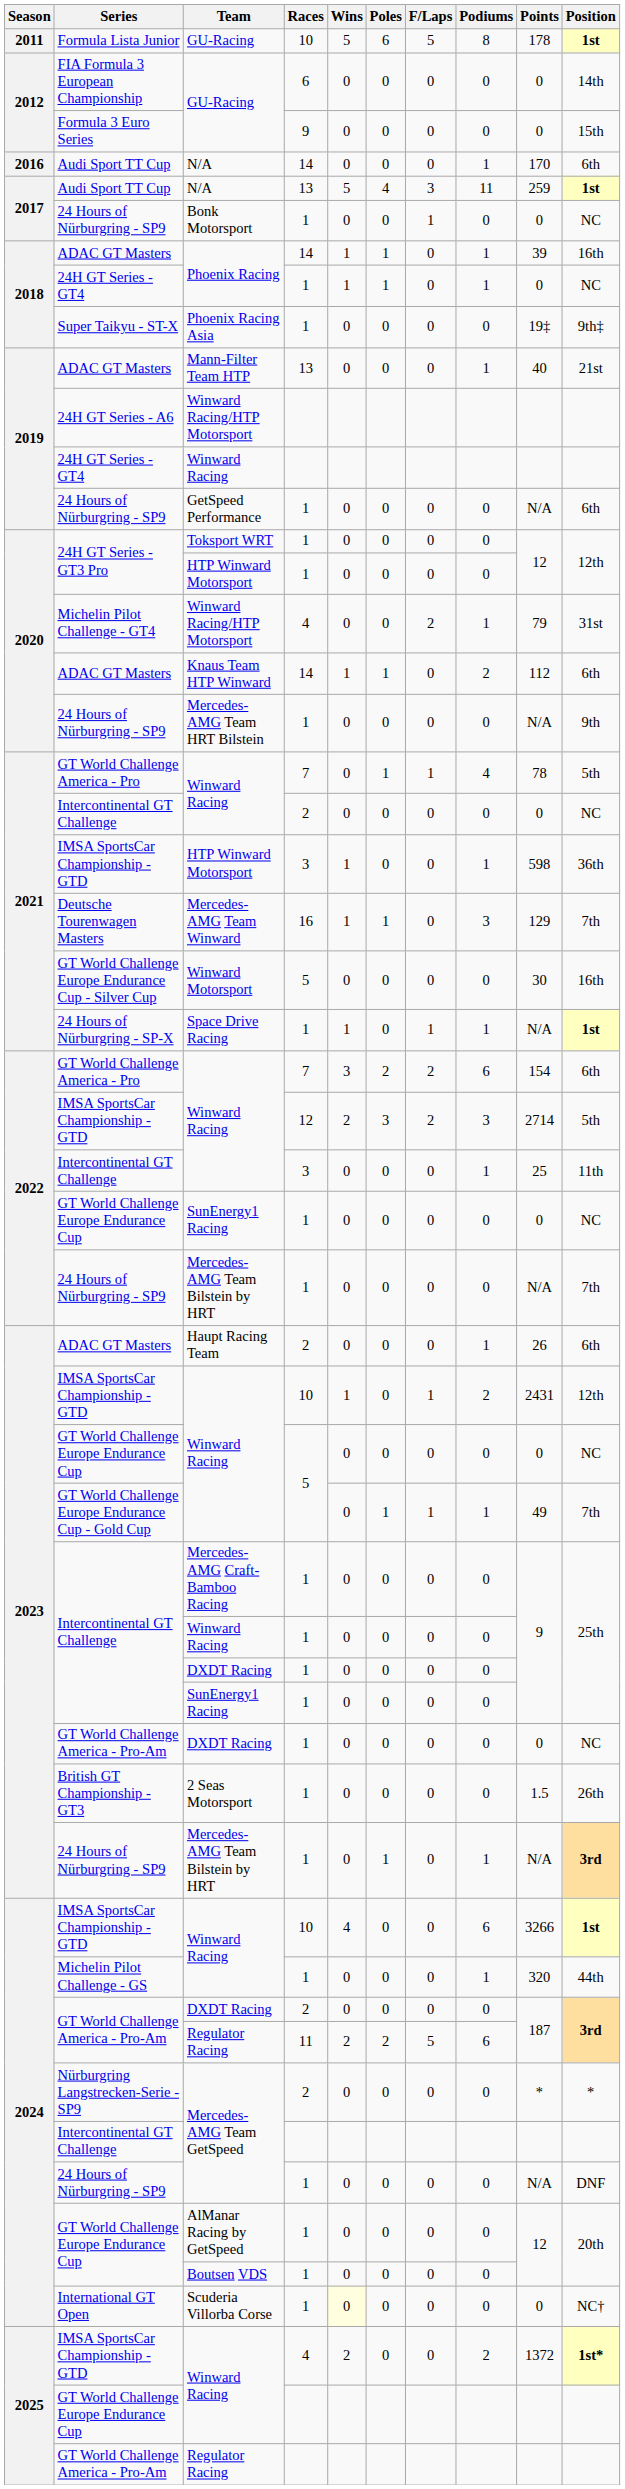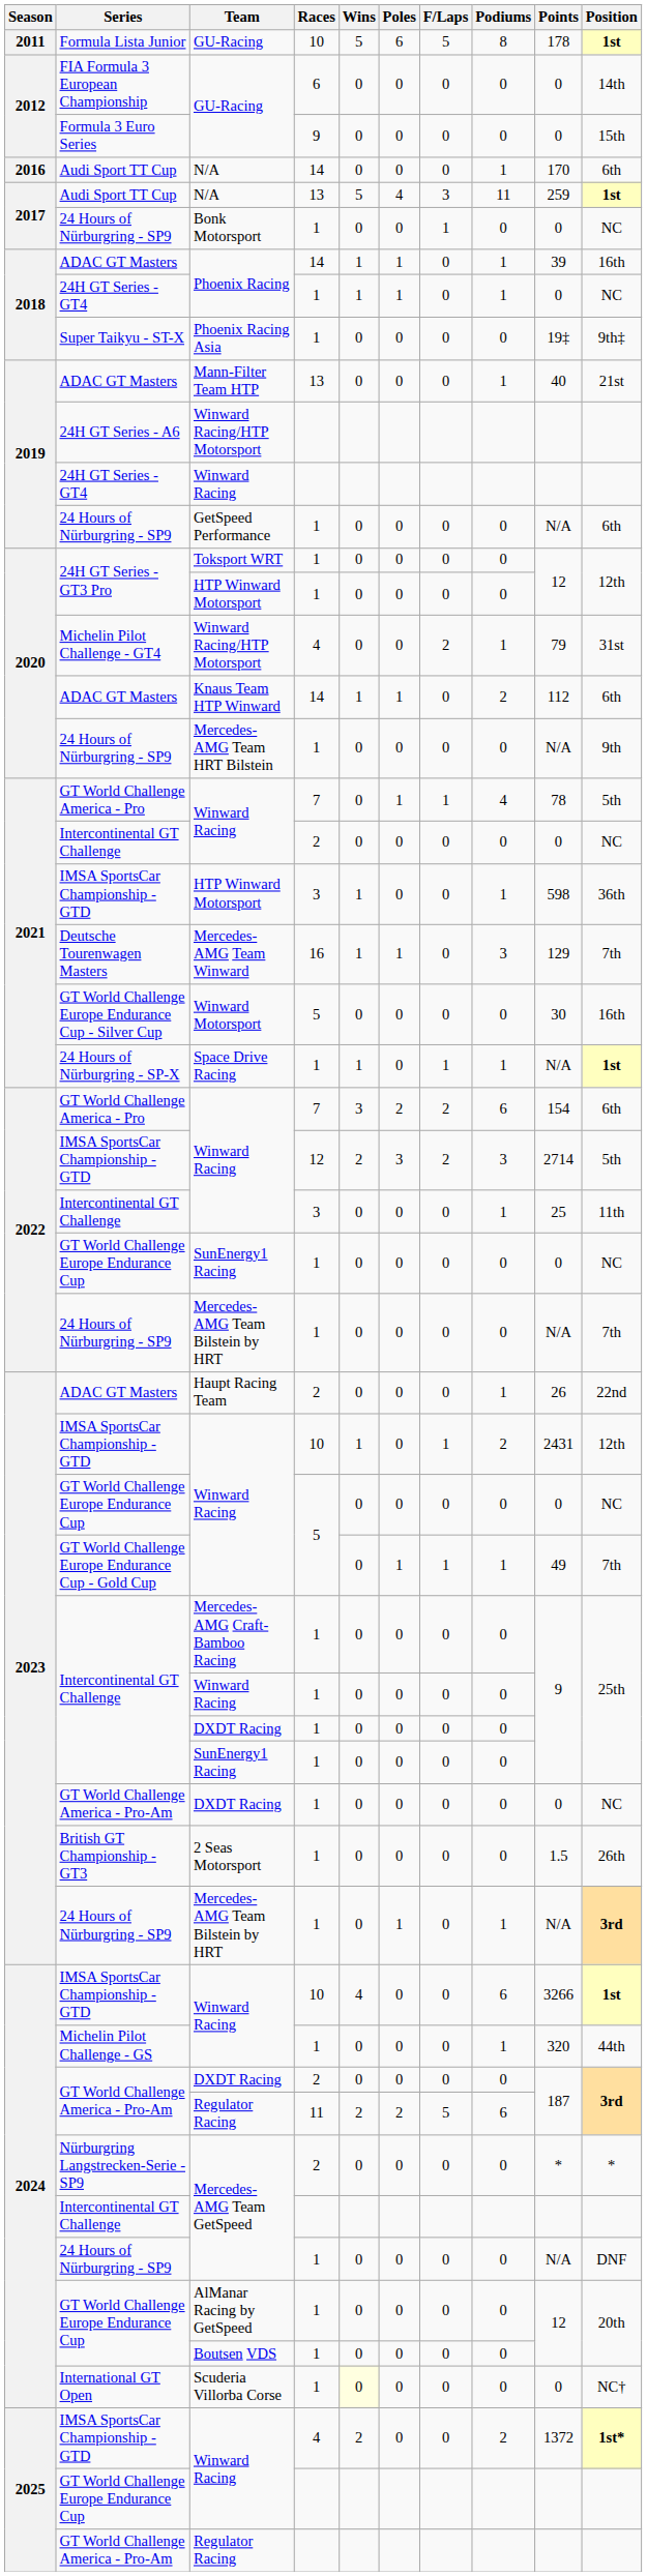 <table class="wikitable" style="font-size: 90%; text-align:center">
 <tr>
 <th>Season</th>
 <th>Series</th>
 <th>Team</th>
 <th>Races</th>
 <th>Wins</th>
 <th>Poles</th>
 <th>F/Laps</th>
 <th>Podiums</th>
 <th>Points</th>
 <th>Position</th>
 </tr>
 <tr>
 <th>2011</th>
 <td align=left><a href='#'>Formula Lista Junior</a></td>
 <td align="left"><a href='#'>GU-Racing</a></td>
 <td>10</td>
 <td>5</td>
 <td>6</td>
 <td>5</td>
 <td>8</td>
 <td>178</td>
 <td style="background:#FFFFBF;"><strong>1st</strong></td>
 </tr>
 <tr>
 <th rowspan="2">2012</th>
 <td align=left><a href='#'>FIA Formula 3 European Championship</a></td>
 <td rowspan="2" align=left><a href='#'>GU-Racing</a></td>
 <td>6</td>
 <td>0</td>
 <td>0</td>
 <td>0</td>
 <td>0</td>
 <td>0</td>
 <td>14th</td>
 </tr>
 <tr>
 <td align=left><a href='#'>Formula 3 Euro Series</a></td>
 <td>9</td>
 <td>0</td>
 <td>0</td>
 <td>0</td>
 <td>0</td>
 <td>0</td>
 <td>15th</td>
 </tr>
 <tr>
 <th>2016</th>
 <td align=left><a href='#'>Audi Sport TT Cup</a></td>
 <td align=left>N/A</td>
 <td>14</td>
 <td>0</td>
 <td>0</td>
 <td>0</td>
 <td>1</td>
 <td>170</td>
 <td>6th</td>
 </tr>
 <tr>
 <th rowspan="2">2017</th>
 <td align=left><a href='#'>Audi Sport TT Cup</a></td>
 <td align=left>N/A</td>
 <td>13</td>
 <td>5</td>
 <td>4</td>
 <td>3</td>
 <td>11</td>
 <td>259</td>
 <td style="background:#FFFFBF;"><strong>1st</strong></td>
 </tr>
 <tr>
 <td align=left><a href='#'>24 Hours of Nürburgring - SP9</a></td>
 <td align=left>Bonk Motorsport</td>
 <td>1</td>
 <td>0</td>
 <td>0</td>
 <td>1</td>
 <td>0</td>
 <td>0</td>
 <td>NC</td>
 </tr>
 <tr>
 <th rowspan="3">2018</th>
 <td align=left><a href='#'>ADAC GT Masters</a></td>
 <td rowspan="2" align=left><a href='#'>Phoenix Racing</a></td>
 <td>14</td>
 <td>1</td>
 <td>1</td>
 <td>0</td>
 <td>1</td>
 <td>39</td>
 <td>16th</td>
 </tr>
 <tr>
 <td align=left><a href='#'>24H GT Series - GT4</a></td>
 <td>1</td>
 <td>1</td>
 <td>1</td>
 <td>0</td>
 <td>1</td>
 <td>0</td>
 <td>NC</td>
 </tr>
 <tr>
 <td align=left><a href='#'>Super Taikyu - ST-X</a></td>
 <td align=left><a href='#'>Phoenix Racing Asia</a></td>
 <td>1</td>
 <td>0</td>
 <td>0</td>
 <td>0</td>
 <td>0</td>
 <td>19‡</td>
 <td>9th‡</td>
 </tr>
 <tr>
 <th rowspan="4">2019</th>
 <td align=left><a href='#'>ADAC GT Masters</a></td>
 <td align=left><a href='#'>Mann-Filter Team HTP</a></td>
 <td>13</td>
 <td>0</td>
 <td>0</td>
 <td>0</td>
 <td>1</td>
 <td>40</td>
 <td>21st</td>
 </tr>
 <tr>
 <td align=left><a href='#'>24H GT Series - A6</a></td>
 <td align=left><a href='#'>Winward Racing/HTP Motorsport</a></td>
 <td></td>
 <td></td>
 <td></td>
 <td></td>
 <td></td>
 <td></td>
 <td></td>
 </tr>
 <tr>
 <td align=left><a href='#'>24H GT Series - GT4</a></td>
 <td align=left><a href='#'>Winward Racing</a></td>
 <td></td>
 <td></td>
 <td></td>
 <td></td>
 <td></td>
 <td></td>
 <td></td>
 </tr>
 <tr>
 <td align=left><a href='#'>24 Hours of Nürburgring - SP9</a></td>
 <td align=left>GetSpeed Performance</td>
 <td>1</td>
 <td>0</td>
 <td>0</td>
 <td>0</td>
 <td>0</td>
 <td>N/A</td>
 <td>6th</td>
 </tr>
 <tr>
 <th rowspan="5">2020</th>
 <td rowspan="2" align="left"><a href='#'>24H GT Series - GT3 Pro</a></td>
 <td align="left"><a href='#'>Toksport WRT</a></td>
 <td>1</td>
 <td>0</td>
 <td>0</td>
 <td>0</td>
 <td>0</td>
 <td rowspan="2">12</td>
 <td rowspan="2">12th</td>
 </tr>
 <tr>
 <td align=left><a href='#'>HTP Winward Motorsport</a></td>
 <td>1</td>
 <td>0</td>
 <td>0</td>
 <td>0</td>
 <td>0</td>
 </tr>
 <tr>
 <td align=left><a href='#'>Michelin Pilot Challenge - GT4</a></td>
 <td align=left><a href='#'>Winward Racing/HTP Motorsport</a></td>
 <td>4</td>
 <td>0</td>
 <td>0</td>
 <td>2</td>
 <td>1</td>
 <td>79</td>
 <td>31st</td>
 </tr>
 <tr>
 <td align=left><a href='#'>ADAC GT Masters</a></td>
 <td align=left><a href='#'>Knaus Team HTP Winward</a></td>
 <td>14</td>
 <td>1</td>
 <td>1</td>
 <td>0</td>
 <td>2</td>
 <td>112</td>
 <td>6th</td>
 </tr>
 <tr>
 <td align=left><a href='#'>24 Hours of Nürburgring - SP9</a></td>
 <td align=left><a href='#'>Mercedes-AMG</a> Team HRT Bilstein</td>
 <td>1</td>
 <td>0</td>
 <td>0</td>
 <td>0</td>
 <td>0</td>
 <td>N/A</td>
 <td>9th</td>
 </tr>
 <tr>
 <th rowspan="6">2021</th>
 <td align="left"><a href='#'>GT World Challenge America - Pro</a></td>
 <td rowspan="2" align="left"><a href='#'>Winward Racing</a></td>
 <td>7</td>
 <td>0</td>
 <td>1</td>
 <td>1</td>
 <td>4</td>
 <td>78</td>
 <td>5th</td>
 </tr>
 <tr>
 <td align=left><a href='#'>Intercontinental GT Challenge</a></td>
 <td>2</td>
 <td>0</td>
 <td>0</td>
 <td>0</td>
 <td>0</td>
 <td>0</td>
 <td>NC</td>
 </tr>
 <tr>
 <td align=left><a href='#'>IMSA SportsCar Championship - GTD</a></td>
 <td align=left><a href='#'>HTP Winward Motorsport</a></td>
 <td>3</td>
 <td>1</td>
 <td>0</td>
 <td>0</td>
 <td>1</td>
 <td>598</td>
 <td>36th</td>
 </tr>
 <tr>
 <td align=left><a href='#'>Deutsche Tourenwagen Masters</a></td>
 <td align=left><a href='#'>Mercedes-AMG</a> <a href='#'>Team Winward</a></td>
 <td>16</td>
 <td>1</td>
 <td>1</td>
 <td>0</td>
 <td>3</td>
 <td>129</td>
 <td>7th</td>
 </tr>
 <tr>
 <td align=left><a href='#'>GT World Challenge Europe Endurance Cup - Silver Cup</a></td>
 <td align=left><a href='#'>Winward Motorsport</a></td>
 <td>5</td>
 <td>0</td>
 <td>0</td>
 <td>0</td>
 <td>0</td>
 <td>30</td>
 <td>16th</td>
 </tr>
 <tr>
 <td align=left><a href='#'>24 Hours of Nürburgring - SP-X</a></td>
 <td align=left><a href='#'>Space Drive Racing</a></td>
 <td>1</td>
 <td>1</td>
 <td>0</td>
 <td>1</td>
 <td>1</td>
 <td>N/A</td>
 <td style="background:#FFFFBF;"><strong>1st</strong></td>
 </tr>
 <tr>
 <th rowspan="5">2022</th>
 <td align=left><a href='#'>GT World Challenge America - Pro</a></td>
 <td rowspan="3" align="left"><a href='#'>Winward Racing</a></td>
 <td>7</td>
 <td>3</td>
 <td>2</td>
 <td>2</td>
 <td>6</td>
 <td>154</td>
 <td>6th</td>
 </tr>
 <tr>
 <td align=left><a href='#'>IMSA SportsCar Championship - GTD</a></td>
 <td>12</td>
 <td>2</td>
 <td>3</td>
 <td>2</td>
 <td>3</td>
 <td>2714</td>
 <td>5th</td>
 </tr>
 <tr>
 <td align=left><a href='#'>Intercontinental GT Challenge</a></td>
 <td>3</td>
 <td>0</td>
 <td>0</td>
 <td>0</td>
 <td>1</td>
 <td>25</td>
 <td>11th</td>
 </tr>
 <tr>
 <td align=left><a href='#'>GT World Challenge Europe Endurance Cup</a></td>
 <td align=left><a href='#'>SunEnergy1 Racing</a></td>
 <td>1</td>
 <td>0</td>
 <td>0</td>
 <td>0</td>
 <td>0</td>
 <td>0</td>
 <td>NC</td>
 </tr>
 <tr>
 <td align=left><a href='#'>24 Hours of Nürburgring - SP9</a></td>
 <td align=left><a href='#'>Mercedes-AMG</a> Team Bilstein by HRT</td>
 <td>1</td>
 <td>0</td>
 <td>0</td>
 <td>0</td>
 <td>0</td>
 <td>N/A</td>
 <td>7th</td>
 </tr>
 <tr>
 <th rowspan="11">2023</th>
 <td align=left><a href='#'>ADAC GT Masters</a></td>
 <td align=left>Haupt Racing Team</td>
 <td>2</td>
 <td>0</td>
 <td>0</td>
 <td>0</td>
 <td>1</td>
 <td>26</td>
-<td>6th</td>
+<td>22nd</td>
 </tr>
 <tr>
 <td align="left"><a href='#'>IMSA SportsCar Championship - GTD</a></td>
 <td rowspan="3" align="left"><a href='#'>Winward Racing</a></td>
 <td>10</td>
 <td>1</td>
 <td>0</td>
 <td>1</td>
 <td>2</td>
 <td>2431</td>
 <td>12th</td>
 </tr>
 <tr>
 <td align=left><a href='#'>GT World Challenge Europe Endurance Cup</a></td>
 <td rowspan="2">5</td>
 <td>0</td>
 <td>0</td>
 <td>0</td>
 <td>0</td>
 <td>0</td>
 <td>NC</td>
 </tr>
 <tr>
 <td align=left><a href='#'>GT World Challenge Europe Endurance Cup - Gold Cup</a></td>
 <td>0</td>
 <td>1</td>
 <td>1</td>
 <td>1</td>
 <td>49</td>
 <td>7th</td>
 </tr>
 <tr>
 <td rowspan="4" align="left"><a href='#'>Intercontinental GT Challenge</a></td>
 <td align=left><a href='#'>Mercedes-AMG</a> <a href='#'>Craft-Bamboo Racing</a></td>
 <td>1</td>
 <td>0</td>
 <td>0</td>
 <td>0</td>
 <td>0</td>
 <td rowspan="4">9</td>
 <td rowspan="4">25th</td>
 </tr>
 <tr>
 <td align=left><a href='#'>Winward Racing</a></td>
 <td>1</td>
 <td>0</td>
 <td>0</td>
 <td>0</td>
 <td>0</td>
 </tr>
 <tr>
 <td align="left"><a href='#'>DXDT Racing</a></td>
 <td>1</td>
 <td>0</td>
 <td>0</td>
 <td>0</td>
 <td>0</td>
 </tr>
 <tr>
 <td align=left><a href='#'>SunEnergy1 Racing</a></td>
 <td>1</td>
 <td>0</td>
 <td>0</td>
 <td>0</td>
 <td>0</td>
 </tr>
 <tr>
 <td align="left"><a href='#'>GT World Challenge America - Pro-Am</a></td>
 <td align=left><a href='#'>DXDT Racing</a></td>
 <td>1</td>
 <td>0</td>
 <td>0</td>
 <td>0</td>
 <td>0</td>
 <td>0</td>
 <td>NC</td>
 </tr>
 <tr>
 <td align=left><a href='#'>British GT Championship - GT3</a></td>
 <td align=left>2 Seas Motorsport</td>
 <td>1</td>
 <td>0</td>
 <td>0</td>
 <td>0</td>
 <td>0</td>
 <td>1.5</td>
 <td>26th</td>
 </tr>
 <tr>
 <td align=left><a href='#'>24 Hours of Nürburgring - SP9</a></td>
 <td align=left><a href='#'>Mercedes-AMG</a> Team Bilstein by HRT</td>
 <td>1</td>
 <td>0</td>
 <td>1</td>
 <td>0</td>
 <td>1</td>
 <td>N/A</td>
 <td style="background:#FFDF9F;"><strong>3rd</strong></td>
 </tr>
 <tr>
 <th rowspan="10">2024</th>
 <td align=left><a href='#'>IMSA SportsCar Championship - GTD</a></td>
 <td rowspan="2" align="left"><a href='#'>Winward Racing</a></td>
 <td>10</td>
 <td>4</td>
 <td>0</td>
 <td>0</td>
 <td>6</td>
 <td>3266</td>
 <td style="background:#FFFFBF;"><strong>1st</strong></td>
 </tr>
 <tr>
 <td align=left><a href='#'>Michelin Pilot Challenge - GS</a></td>
 <td>1</td>
 <td>0</td>
 <td>0</td>
 <td>0</td>
 <td>1</td>
 <td>320</td>
 <td>44th</td>
 </tr>
 <tr>
 <td rowspan="2" align="left"><a href='#'>GT World Challenge America - Pro-Am</a></td>
 <td align=left><a href='#'>DXDT Racing</a></td>
 <td>2</td>
 <td>0</td>
 <td>0</td>
 <td>0</td>
 <td>0</td>
 <td rowspan="2">187</td>
 <td rowspan="2" style="background:#FFDF9F;"><strong>3rd</strong></td>
 </tr>
 <tr>
 <td align=left><a href='#'>Regulator Racing</a></td>
 <td>11</td>
 <td>2</td>
 <td>2</td>
 <td>5</td>
 <td>6</td>
 </tr>
 <tr>
 <td align=left><a href='#'>Nürburgring Langstrecken-Serie - SP9</a></td>
 <td rowspan="3" align="left"><a href='#'>Mercedes-AMG</a> Team GetSpeed</td>
 <td>2</td>
 <td>0</td>
 <td>0</td>
 <td>0</td>
 <td>0</td>
 <td>*</td>
 <td>*</td>
 </tr>
 <tr>
 <td align=left><a href='#'>Intercontinental GT Challenge</a></td>
 <td></td>
 <td></td>
 <td></td>
 <td></td>
 <td></td>
 <td></td>
 <td></td>
 </tr>
 <tr>
 <td align=left><a href='#'>24 Hours of Nürburgring - SP9</a></td>
 <td>1</td>
 <td>0</td>
 <td>0</td>
 <td>0</td>
 <td>0</td>
 <td>N/A</td>
 <td>DNF</td>
 </tr>
 <tr>
 <td rowspan="2" align="left"><a href='#'>GT World Challenge Europe Endurance Cup</a></td>
 <td align=left>AlManar Racing by GetSpeed</td>
 <td>1</td>
 <td>0</td>
 <td>0</td>
 <td>0</td>
 <td>0</td>
 <td rowspan="2">12</td>
 <td rowspan="2">20th</td>
 </tr>
 <tr>
 <td align=left><a href='#'>Boutsen</a> <a href='#'>VDS</a></td>
 <td>1</td>
 <td>0</td>
 <td>0</td>
 <td>0</td>
 <td>0</td>
 </tr>
 <tr>
 <td align=left><a href='#'>International GT Open</a></td>
 <td align=left>Scuderia Villorba Corse</td>
 <td>1</td>
 <td style="background: lightyellow;">0</td>
 <td>0</td>
 <td>0</td>
 <td>0</td>
 <td>0</td>
 <td>NC†</td>
 </tr>
 <tr>
 <th rowspan="3">2025</th>
 <td align=left><a href='#'>IMSA SportsCar Championship - GTD</a></td>
 <td rowspan="2" align="left"><a href='#'>Winward Racing</a></td>
 <td>4</td>
 <td>2</td>
 <td>0</td>
 <td>0</td>
 <td>2</td>
 <td>1372</td>
 <td style="background:#FFFFBF;"><strong>1st*</strong></td>
 </tr>
 <tr>
 <td align=left><a href='#'>GT World Challenge Europe Endurance Cup</a></td>
 <td align="left"></td>
 <td></td>
 <td></td>
 <td></td>
 <td></td>
 <td></td>
 <td></td>
 </tr>
 <tr>
 <td align=left><a href='#'>GT World Challenge America - Pro-Am</a></td>
 <td align=left><a href='#'>Regulator Racing</a></td>
 <td></td>
 <td></td>
 <td></td>
 <td></td>
 <td></td>
 <td></td>
 <td></td>
 </tr>
 </table>
